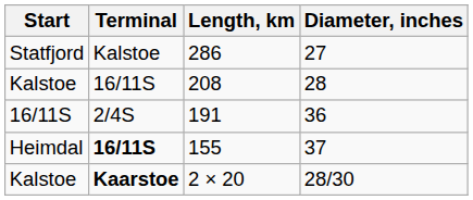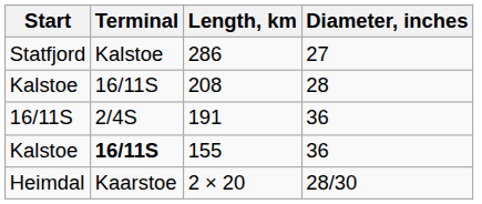 <table class="wikitable">
 <tr>
 <th>Start</th>
 <th>Terminal</th>
 <th>Length, km</th>
 <th>Diameter, inches</th>
 </tr>
 <tr>
 <td>Statfjord</td>
 <td>Kalstoe</td>
 <td>286</td>
 <td>27</td>
 </tr>
 <tr>
 <td>Kalstoe</td>
 <td>16/11S</td>
 <td>208</td>
 <td>28</td>
 </tr>
 <tr>
 <td>16/11S</td>
 <td>2/4S</td>
 <td>191</td>
 <td>36</td>
 </tr>
 <tr>
-<td>Heimdal</td>
+<td>Kalstoe</td>
 <td><strong>16/11S</strong></td>
 <td>155</td>
-<td>37</td>
+<td>36</td>
 </tr>
 <tr>
-<td>Kalstoe</td>
-<td><strong>Kaarstoe</strong></td>
+<td>Heimdal</td>
+<td>Kaarstoe</td>
 <td>2 × 20</td>
 <td>28/30</td>
 </tr>
 </table>
